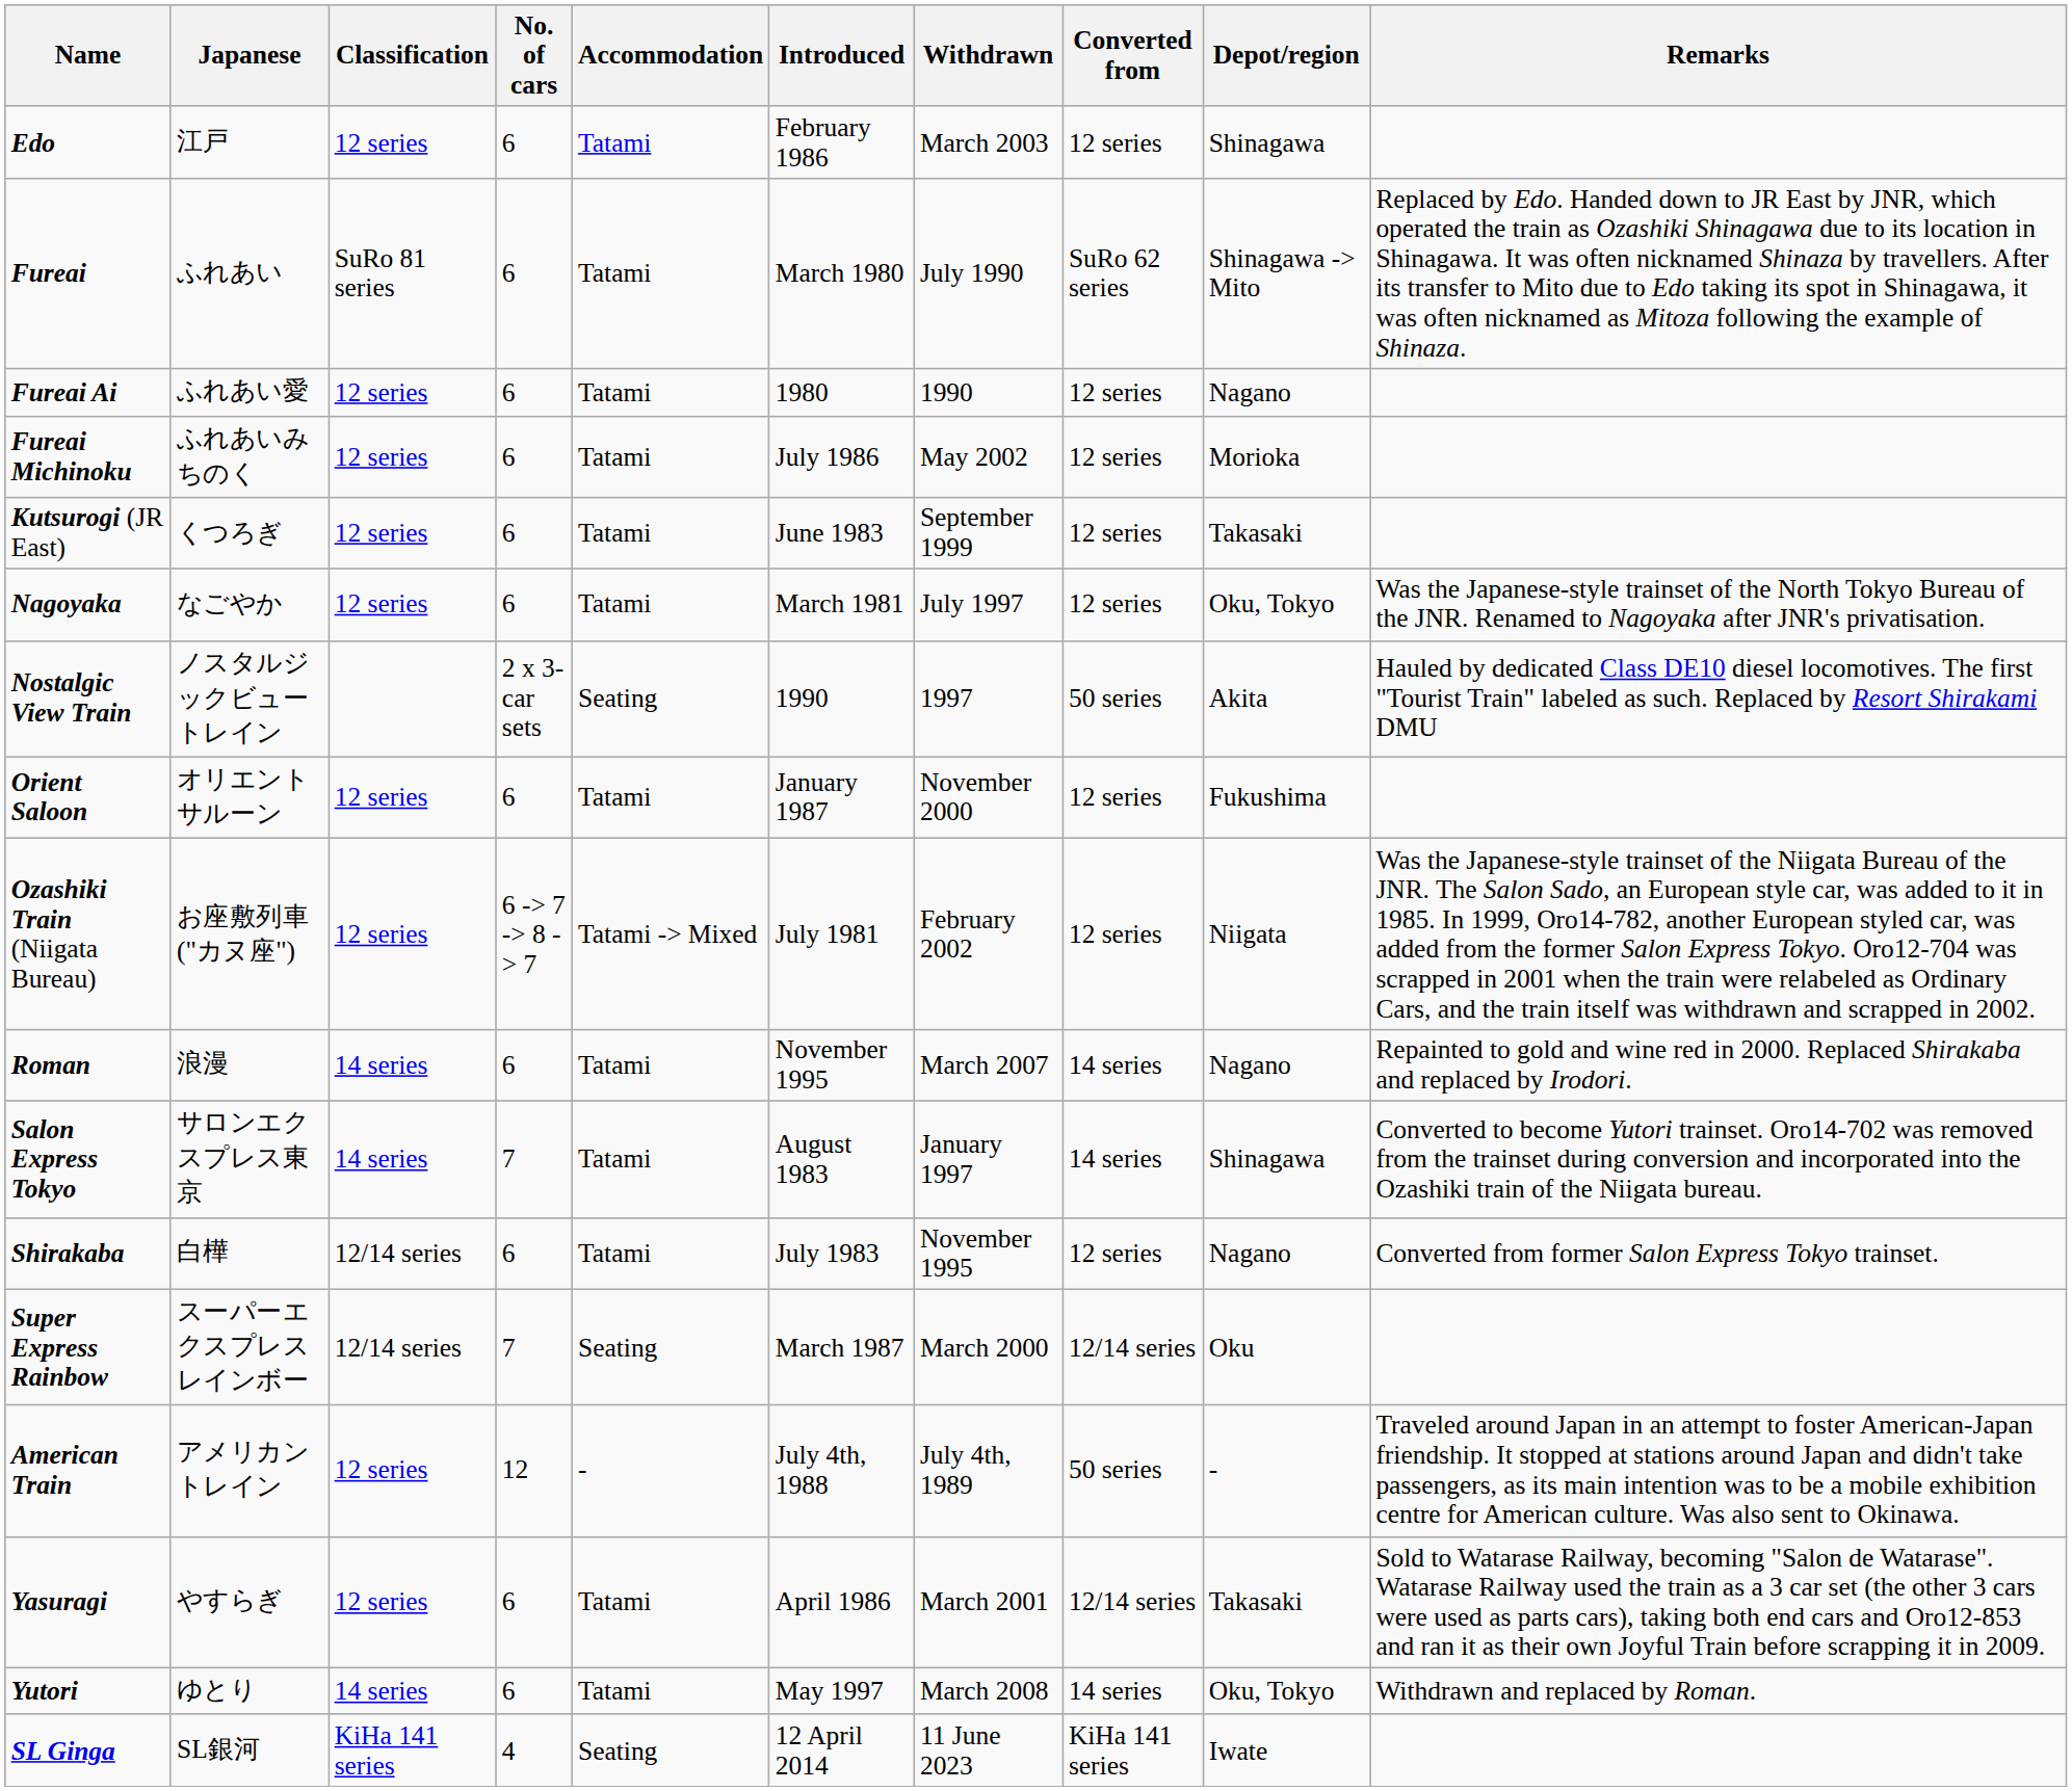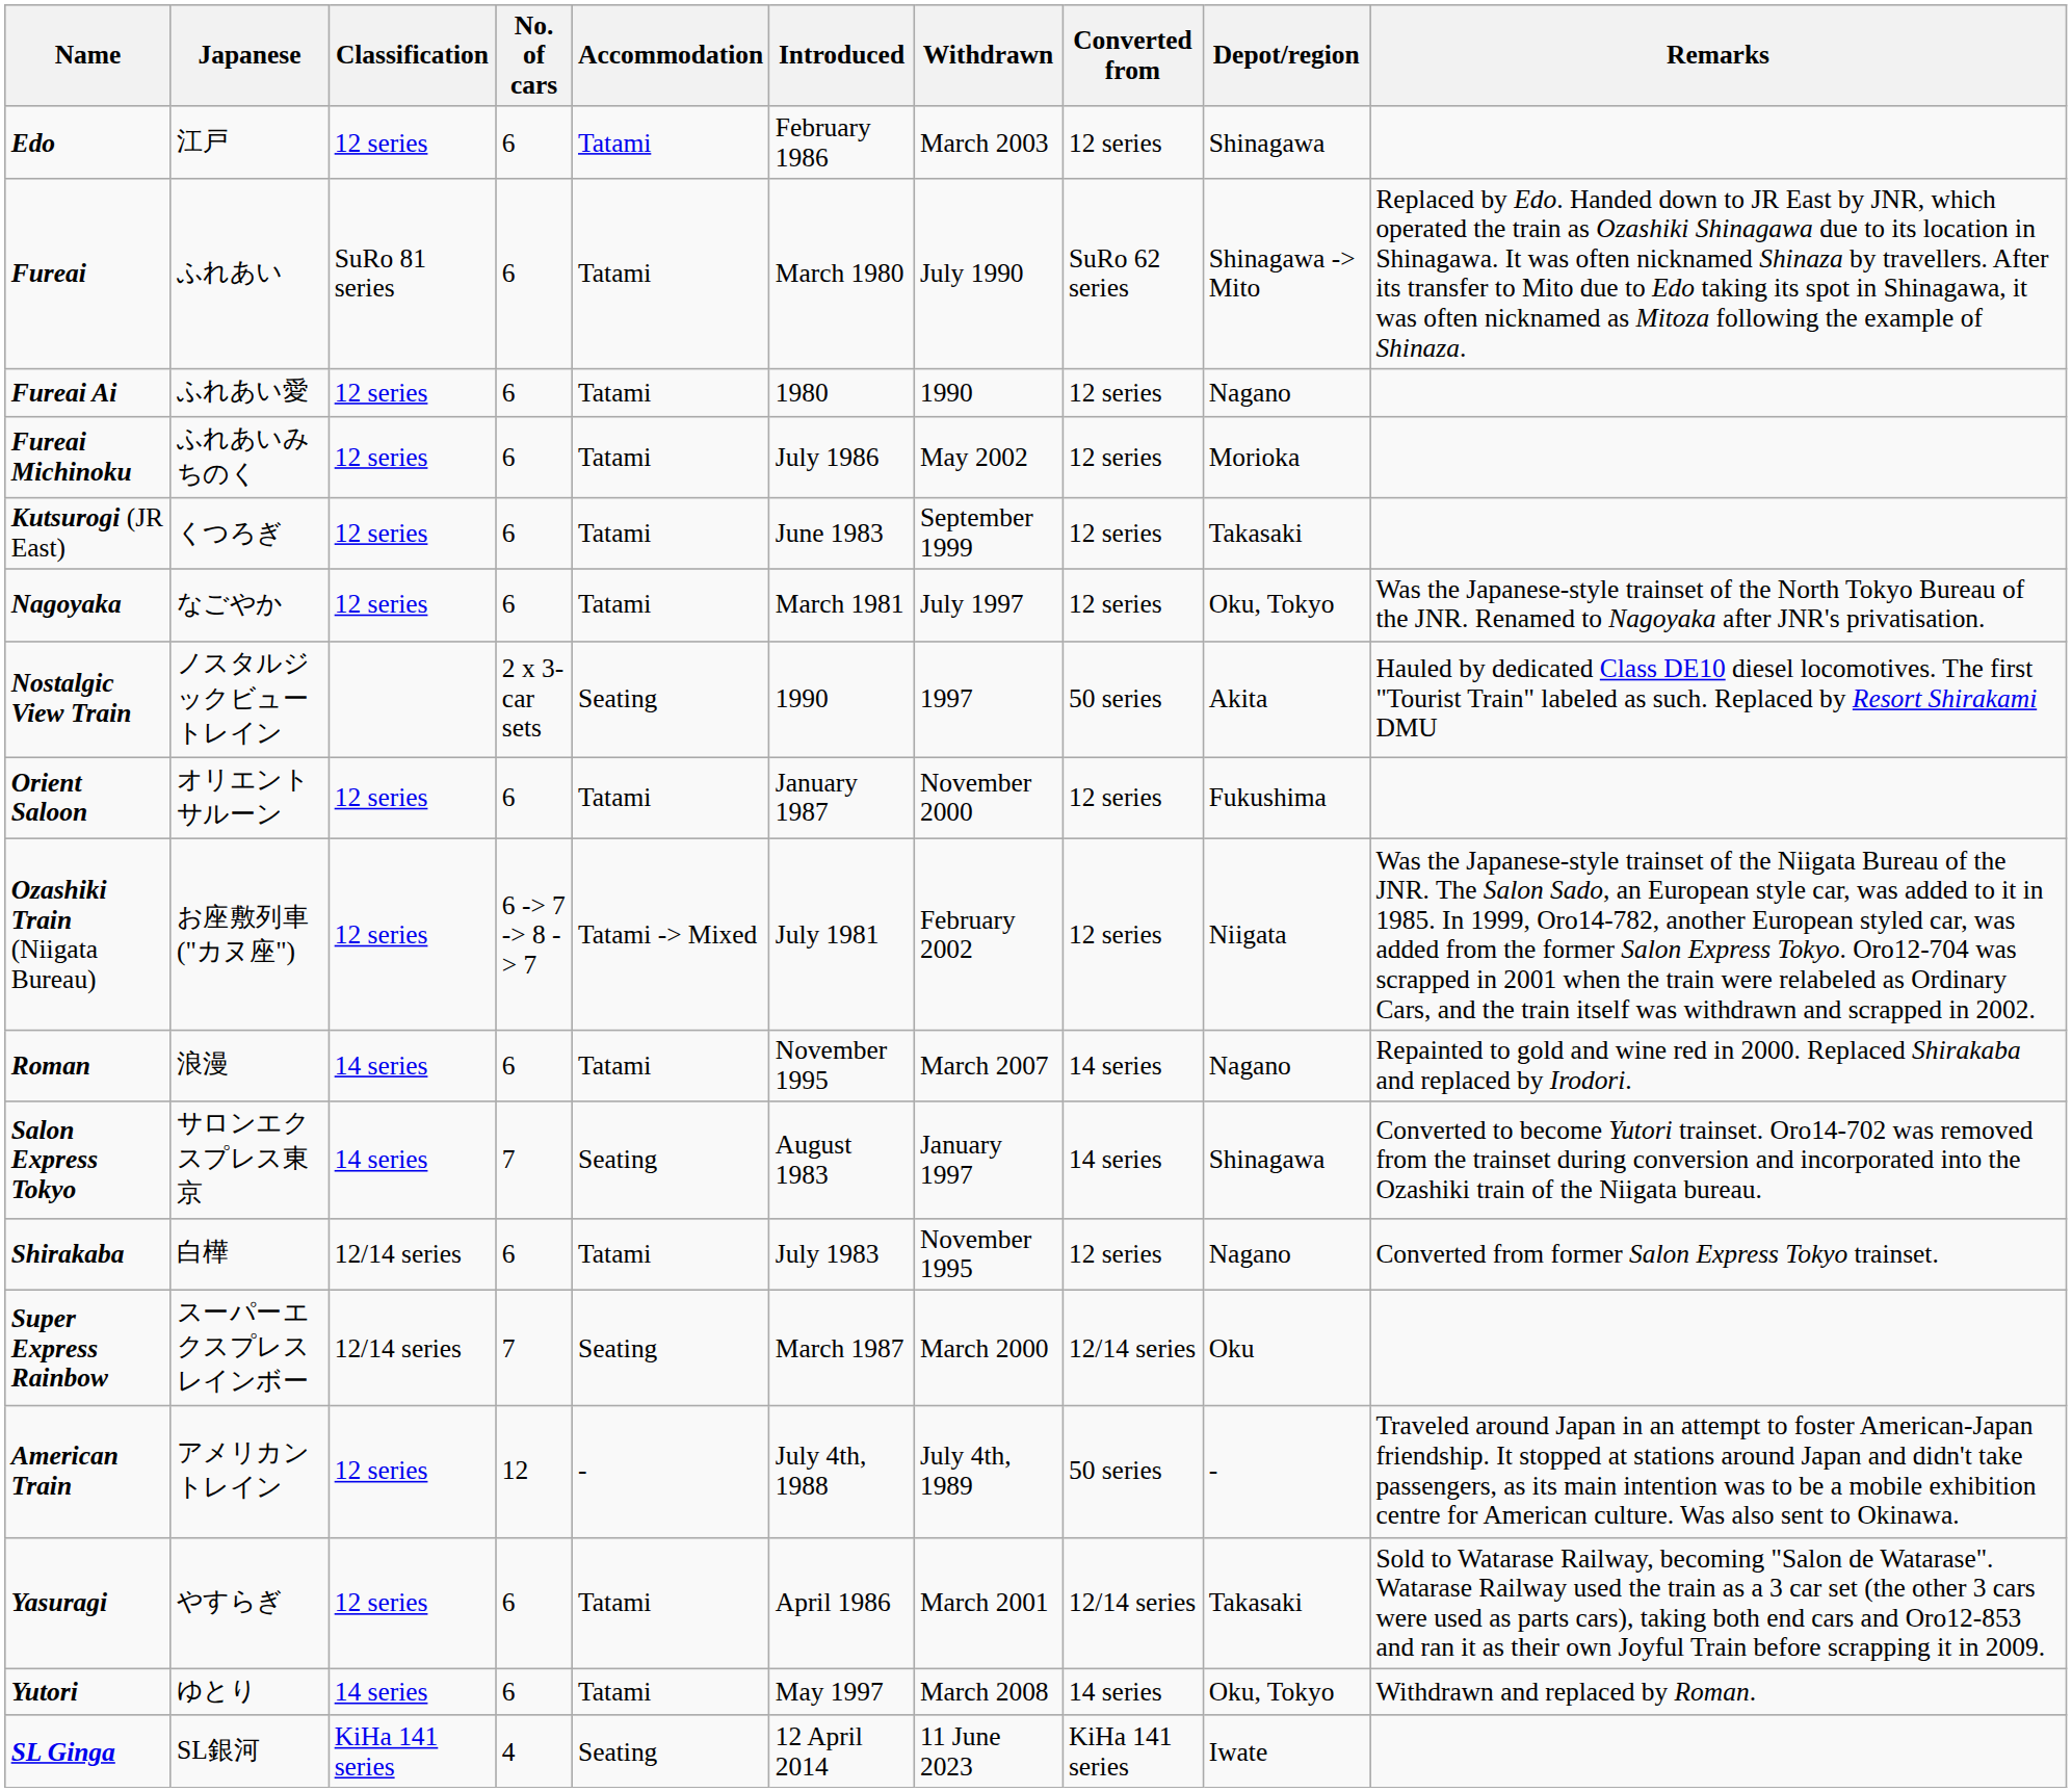 <table class="wikitable">
 <tr>
 <th>Name</th>
 <th>Japanese</th>
 <th>Classification</th>
 <th>No. of cars</th>
 <th>Accommodation</th>
 <th>Introduced</th>
 <th>Withdrawn</th>
 <th>Converted from</th>
 <th>Depot/region</th>
 <th>Remarks</th>
 </tr>
 <tr>
 <td><strong><em>Edo</em></strong></td>
 <td>江戸</td>
 <td><a href='#'>12 series</a></td>
 <td>6</td>
 <td><a href='#'>Tatami</a></td>
 <td>February 1986</td>
 <td>March 2003</td>
 <td>12 series</td>
 <td>Shinagawa</td>
 <td></td>
 </tr>
 <tr>
 <td><strong><em>Fureai</em></strong></td>
 <td>ふれあい</td>
 <td>SuRo 81 series</td>
 <td>6</td>
 <td>Tatami</td>
 <td>March 1980</td>
 <td>July 1990</td>
 <td>SuRo 62 series</td>
 <td>Shinagawa -> Mito</td>
 <td>Replaced by <em>Edo</em>. Handed down to JR East by JNR, which operated the train as <em>Ozashiki Shinagawa</em> due to its location in Shinagawa. It was often nicknamed <em>Shinaza</em> by travellers. After its transfer to Mito due to <em>Edo</em> taking its spot in Shinagawa, it was often nicknamed as <em>Mitoza</em> following the example of <em>Shinaza</em>.</td>
 </tr>
 <tr>
 <td><strong><em>Fureai Ai</em></strong></td>
 <td>ふれあい愛</td>
 <td><a href='#'>12 series</a></td>
 <td>6</td>
 <td>Tatami</td>
 <td>1980</td>
 <td>1990</td>
 <td>12 series</td>
 <td>Nagano</td>
 <td></td>
 </tr>
 <tr>
 <td><strong><em>Fureai Michinoku</em></strong></td>
 <td>ふれあいみちのく</td>
 <td><a href='#'>12 series</a></td>
 <td>6</td>
 <td>Tatami</td>
 <td>July 1986</td>
 <td>May 2002</td>
 <td>12 series</td>
 <td>Morioka</td>
 <td></td>
 </tr>
 <tr>
 <td><strong><em>Kutsurogi</em></strong> (JR East)</td>
 <td>くつろぎ</td>
 <td><a href='#'>12 series</a></td>
 <td>6</td>
 <td>Tatami</td>
 <td>June 1983</td>
 <td>September 1999</td>
 <td>12 series</td>
 <td>Takasaki</td>
 <td></td>
 </tr>
 <tr>
 <td><strong><em>Nagoyaka</em></strong></td>
 <td>なごやか</td>
 <td><a href='#'>12 series</a></td>
 <td>6</td>
 <td>Tatami</td>
 <td>March 1981</td>
 <td>July 1997</td>
 <td>12 series</td>
 <td>Oku, Tokyo</td>
 <td>Was the Japanese-style trainset of the North Tokyo Bureau of the JNR. Renamed to <em>Nagoyaka</em> after JNR's privatisation.</td>
 </tr>
 <tr>
 <td><strong><em>Nostalgic View Train</em></strong></td>
 <td>ノスタルジックビュートレイン</td>
 <td></td>
 <td>2 x 3-car sets</td>
 <td>Seating</td>
 <td>1990</td>
 <td>1997</td>
 <td>50 series</td>
 <td>Akita</td>
 <td>Hauled by dedicated <a href='#'>Class DE10</a> diesel locomotives. The first "Tourist Train" labeled as such. Replaced by <em><a href='#'>Resort Shirakami</a></em> DMU</td>
 </tr>
 <tr>
 <td><strong><em>Orient Saloon</em></strong></td>
 <td>オリエントサルーン</td>
 <td><a href='#'>12 series</a></td>
 <td>6</td>
 <td>Tatami</td>
 <td>January 1987</td>
 <td>November 2000</td>
 <td>12 series</td>
 <td>Fukushima</td>
 <td></td>
 </tr>
 <tr>
 <td><strong><em>Ozashiki Train</em></strong> (Niigata Bureau)</td>
 <td>お座敷列車 ("カヌ座")</td>
 <td><a href='#'>12 series</a></td>
 <td>6 -> 7 -> 8 -> 7</td>
 <td>Tatami -> Mixed</td>
 <td>July 1981</td>
 <td>February 2002</td>
 <td>12 series</td>
 <td>Niigata</td>
 <td>Was the Japanese-style trainset of the Niigata Bureau of the JNR. The <em>Salon Sado</em>, an European style car, was added to it in 1985. In 1999, Oro14-782, another European styled car, was added from the former <em>Salon Express Tokyo</em>. Oro12-704 was scrapped in 2001 when the train were relabeled as Ordinary Cars, and the train itself was withdrawn and scrapped in 2002.</td>
 </tr>
 <tr>
 <td><strong><em>Roman</em></strong></td>
 <td>浪漫</td>
 <td><a href='#'>14 series</a></td>
 <td>6</td>
 <td>Tatami</td>
 <td>November 1995</td>
 <td>March 2007</td>
 <td>14 series</td>
 <td>Nagano</td>
 <td>Repainted to gold and wine red in 2000. Replaced <em>Shirakaba</em> and replaced by <em>Irodori</em>.</td>
 </tr>
 <tr>
 <td><strong><em>Salon Express Tokyo</em></strong></td>
 <td>サロンエクスプレス東京</td>
 <td><a href='#'>14 series</a></td>
 <td>7</td>
-<td>Tatami</td>
+<td>Seating</td>
 <td>August 1983</td>
 <td>January 1997</td>
 <td>14 series</td>
 <td>Shinagawa</td>
 <td>Converted to become <em>Yutori</em> trainset. Oro14-702 was removed from the trainset during conversion and incorporated into the Ozashiki train of the Niigata bureau.</td>
 </tr>
 <tr>
 <td><strong><em>Shirakaba</em></strong></td>
 <td>白樺</td>
 <td>12/14 series</td>
 <td>6</td>
 <td>Tatami</td>
 <td>July 1983</td>
 <td>November 1995</td>
 <td>12 series</td>
 <td>Nagano</td>
 <td>Converted from former <em>Salon Express Tokyo</em> trainset.</td>
 </tr>
 <tr>
 <td><strong><em>Super Express Rainbow</em></strong></td>
 <td>スーパーエクスプレスレインボー</td>
 <td>12/14 series</td>
 <td>7</td>
 <td>Seating</td>
 <td>March 1987</td>
 <td>March 2000</td>
 <td>12/14 series</td>
 <td>Oku</td>
 <td></td>
 </tr>
 <tr>
 <td><strong><em>American Train</em></strong></td>
 <td>アメリカントレイン</td>
 <td><a href='#'>12 series</a></td>
 <td>12</td>
 <td>-</td>
 <td>July 4th, 1988</td>
 <td>July 4th, 1989</td>
 <td>50 series</td>
 <td>-</td>
 <td>Traveled around Japan in an attempt to foster American-Japan friendship. It stopped at stations around Japan and didn't take passengers, as its main intention was to be a mobile exhibition centre for American culture. Was also sent to Okinawa.</td>
 </tr>
 <tr>
 <td><strong><em>Yasuragi</em></strong></td>
 <td>やすらぎ</td>
 <td><a href='#'>12 series</a></td>
 <td>6</td>
 <td>Tatami</td>
 <td>April 1986</td>
 <td>March 2001</td>
 <td>12/14 series</td>
 <td>Takasaki</td>
 <td>Sold to Watarase Railway, becoming "Salon de Watarase". Watarase Railway used the train as a 3 car set (the other 3 cars were used as parts cars), taking both end cars and Oro12-853 and ran it as their own Joyful Train before scrapping it in 2009.</td>
 </tr>
 <tr>
 <td><strong><em>Yutori</em></strong></td>
 <td>ゆとり</td>
 <td><a href='#'>14 series</a></td>
 <td>6</td>
 <td>Tatami</td>
 <td>May 1997</td>
 <td>March 2008</td>
 <td>14 series</td>
 <td>Oku, Tokyo</td>
 <td>Withdrawn and replaced by <em>Roman</em>.</td>
 </tr>
 <tr>
 <td><strong><em><a href='#'>SL Ginga</a></em></strong></td>
 <td>SL銀河</td>
 <td><a href='#'>KiHa 141 series</a></td>
 <td>4</td>
 <td>Seating</td>
 <td>12 April 2014</td>
 <td>11 June 2023</td>
 <td>KiHa 141 series</td>
 <td>Iwate</td>
 <td></td>
 </tr>
 </table>
